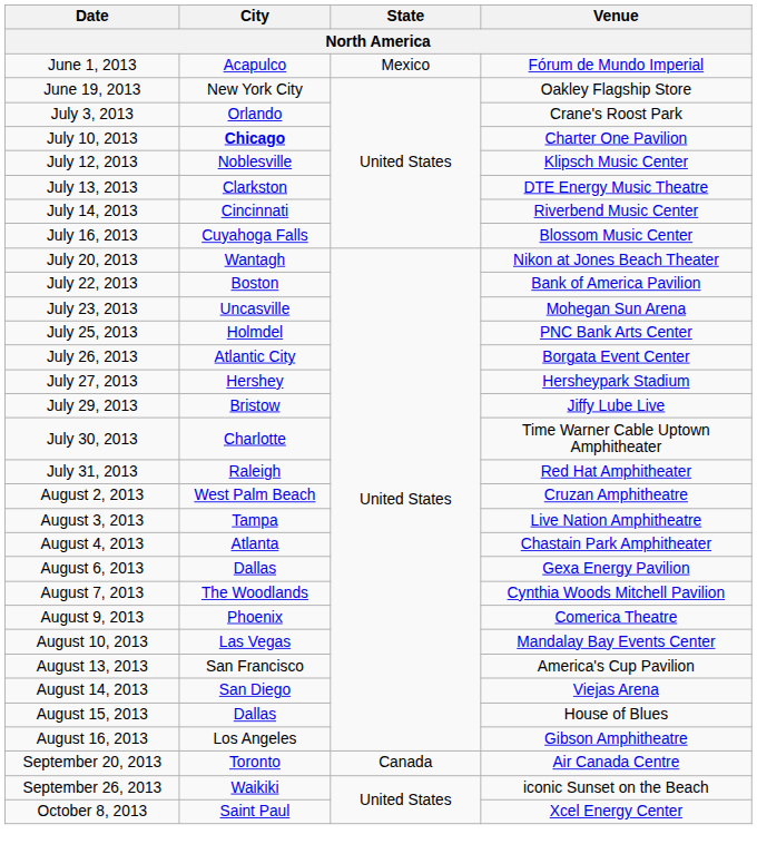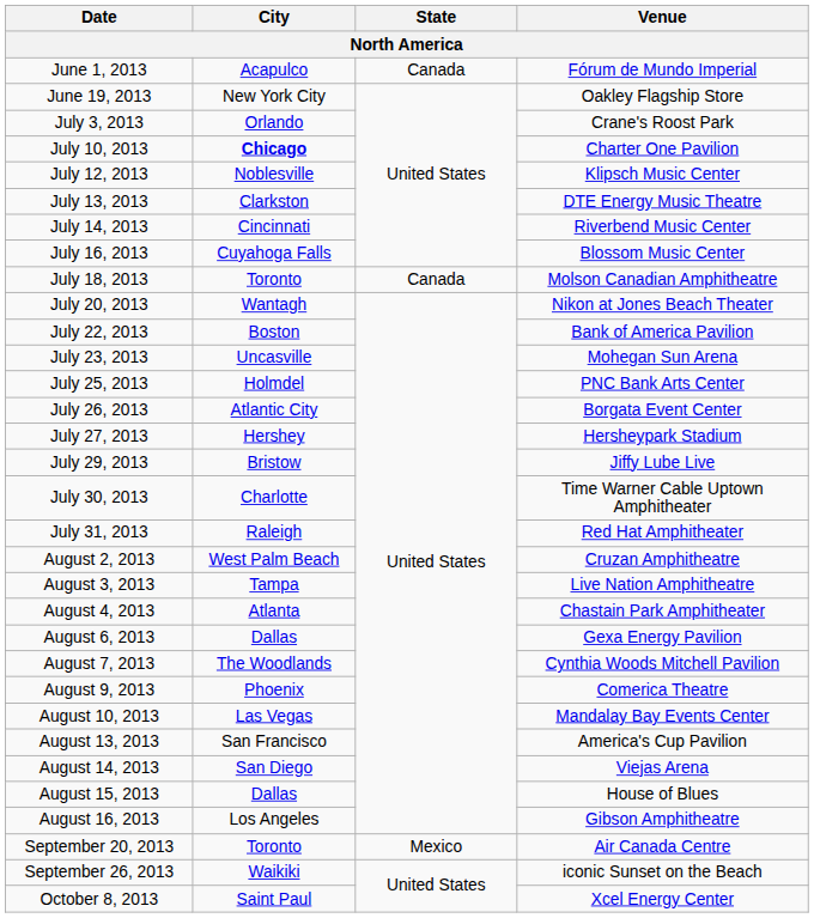 <table class="wikitable" style="text-align:center">
 <tr>
 <th width="175">Date</th>
 <th width="150">City</th>
 <th width="150">State</th>
 <th width="275">Venue</th>
 </tr>
 <tr>
 <th colspan="4">North America</th>
 </tr>
 <tr>
 <td>June 1, 2013</td>
 <td><a href='#'>Acapulco</a></td>
-<td>Mexico</td>
+<td>Canada</td>
 <td><a href='#'>Fórum de Mundo Imperial</a></td>
 </tr>
 <tr>
 <td>June 19, 2013</td>
 <td>New York City</td>
 <td rowspan="7">United States</td>
 <td>Oakley Flagship Store</td>
 </tr>
 <tr>
 <td>July 3, 2013</td>
 <td><a href='#'>Orlando</a></td>
 <td>Crane's Roost Park</td>
 </tr>
 <tr>
 <td>July 10, 2013</td>
 <td><strong><a href='#'>Chicago</a></strong></td>
 <td><a href='#'>Charter One Pavilion</a></td>
 </tr>
 <tr>
 <td>July 12, 2013</td>
 <td><a href='#'>Noblesville</a></td>
 <td><a href='#'>Klipsch Music Center</a></td>
 </tr>
 <tr>
 <td>July 13, 2013</td>
 <td><a href='#'>Clarkston</a></td>
 <td><a href='#'>DTE Energy Music Theatre</a></td>
 </tr>
 <tr>
 <td>July 14, 2013</td>
 <td><a href='#'>Cincinnati</a></td>
 <td><a href='#'>Riverbend Music Center</a></td>
 </tr>
 <tr>
 <td>July 16, 2013</td>
 <td><a href='#'>Cuyahoga Falls</a></td>
 <td><a href='#'>Blossom Music Center</a></td>
+</tr>
+<tr>
+<td>July 18, 2013</td>
+<td><a href='#'>Toronto</a></td>
+<td>Canada</td>
+<td><a href='#'>Molson Canadian Amphitheatre</a></td>
 </tr>
 <tr>
 <td>July 20, 2013</td>
 <td><a href='#'>Wantagh</a></td>
 <td rowspan="20">United States</td>
 <td><a href='#'>Nikon at Jones Beach Theater</a></td>
 </tr>
 <tr>
 <td>July 22, 2013</td>
 <td><a href='#'>Boston</a></td>
 <td><a href='#'>Bank of America Pavilion</a></td>
 </tr>
 <tr>
 <td>July 23, 2013</td>
 <td><a href='#'>Uncasville</a></td>
 <td><a href='#'>Mohegan Sun Arena</a></td>
 </tr>
 <tr>
 <td>July 25, 2013</td>
 <td><a href='#'>Holmdel</a></td>
 <td><a href='#'>PNC Bank Arts Center</a></td>
 </tr>
 <tr>
 <td>July 26, 2013</td>
 <td><a href='#'>Atlantic City</a></td>
 <td><a href='#'>Borgata Event Center</a></td>
 </tr>
 <tr>
 <td>July 27, 2013</td>
 <td><a href='#'>Hershey</a></td>
 <td><a href='#'>Hersheypark Stadium</a></td>
 </tr>
 <tr>
 <td>July 29, 2013</td>
 <td><a href='#'>Bristow</a></td>
 <td><a href='#'>Jiffy Lube Live</a></td>
 </tr>
 <tr>
 <td>July 30, 2013</td>
 <td><a href='#'>Charlotte</a></td>
 <td>Time Warner Cable Uptown Amphitheater</td>
 </tr>
 <tr>
 <td>July 31, 2013</td>
 <td><a href='#'>Raleigh</a></td>
 <td><a href='#'>Red Hat Amphitheater</a></td>
 </tr>
 <tr>
 <td>August 2, 2013</td>
 <td><a href='#'>West Palm Beach</a></td>
 <td><a href='#'>Cruzan Amphitheatre</a></td>
 </tr>
 <tr>
 <td>August 3, 2013</td>
 <td><a href='#'>Tampa</a></td>
 <td><a href='#'>Live Nation Amphitheatre</a></td>
 </tr>
 <tr>
 <td>August 4, 2013</td>
 <td><a href='#'>Atlanta</a></td>
 <td><a href='#'>Chastain Park Amphitheater</a></td>
 </tr>
 <tr>
 <td>August 6, 2013</td>
 <td><a href='#'>Dallas</a></td>
 <td><a href='#'>Gexa Energy Pavilion</a></td>
 </tr>
 <tr>
 <td>August 7, 2013</td>
 <td><a href='#'>The Woodlands</a></td>
 <td><a href='#'>Cynthia Woods Mitchell Pavilion</a></td>
 </tr>
 <tr>
 <td>August 9, 2013</td>
 <td><a href='#'>Phoenix</a></td>
 <td><a href='#'>Comerica Theatre</a></td>
 </tr>
 <tr>
 <td>August 10, 2013</td>
 <td><a href='#'>Las Vegas</a></td>
 <td><a href='#'>Mandalay Bay Events Center</a></td>
 </tr>
 <tr>
 <td>August 13, 2013</td>
 <td>San Francisco</td>
 <td>America's Cup Pavilion</td>
 </tr>
 <tr>
 <td>August 14, 2013</td>
 <td><a href='#'>San Diego</a></td>
 <td><a href='#'>Viejas Arena</a></td>
 </tr>
 <tr>
 <td>August 15, 2013</td>
 <td><a href='#'>Dallas</a></td>
 <td>House of Blues</td>
 </tr>
 <tr>
 <td>August 16, 2013</td>
 <td>Los Angeles</td>
 <td><a href='#'>Gibson Amphitheatre</a></td>
 </tr>
 <tr>
 <td>September 20, 2013</td>
 <td><a href='#'>Toronto</a></td>
-<td>Canada</td>
+<td>Mexico</td>
 <td><a href='#'>Air Canada Centre</a></td>
 </tr>
 <tr>
 <td>September 26, 2013</td>
 <td><a href='#'>Waikiki</a></td>
 <td rowspan="2">United States</td>
 <td>iconic Sunset on the Beach</td>
 </tr>
 <tr>
 <td>October 8, 2013</td>
 <td><a href='#'>Saint Paul</a></td>
 <td><a href='#'>Xcel Energy Center</a></td>
 </tr>
 </table>
